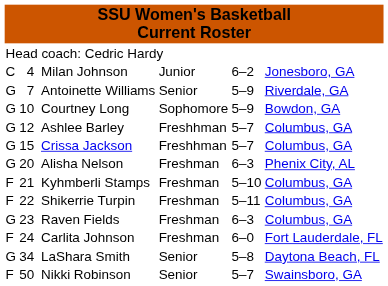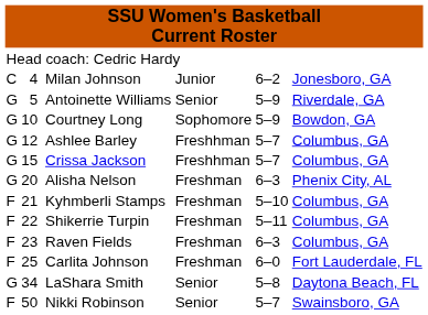 <table>
 <tr align="center" bgcolor="#CC5500">
 <td colspan=8><big><span><strong>SSU Women's Basketball</strong><br><strong>Current Roster</strong></span></big> </td>
 </tr>
 <tr>
 <td colspan=6>Head coach: Cedric Hardy</td>
 </tr>
 <tr>
 <td>C</td>
 <td align="right">4</td>
 <td></td>
 <td>Milan Johnson</td>
 <td>Junior</td>
 <td>6–2</td>
 <td><a href='#'>Jonesboro, GA</a></td>
 </tr>
 <tr>
 <td>G</td>
-<td align="right">7</td>
+<td align="right">5</td>
 <td></td>
 <td>Antoinette Williams</td>
 <td>Senior</td>
 <td>5–9</td>
 <td><a href='#'>Riverdale, GA</a></td>
 </tr>
 <tr>
 <td>G</td>
 <td align="right">10</td>
 <td></td>
 <td>Courtney Long</td>
 <td>Sophomore</td>
 <td>5–9</td>
 <td><a href='#'>Bowdon, GA</a></td>
 </tr>
 <tr>
 <td>G</td>
 <td align="right">12</td>
 <td></td>
 <td>Ashlee Barley</td>
 <td>Freshhman</td>
 <td>5–7</td>
 <td><a href='#'>Columbus, GA</a></td>
 </tr>
 <tr>
 <td>G</td>
 <td align="right">15</td>
 <td></td>
 <td><a href='#'>Crissa Jackson</a></td>
 <td>Freshhman</td>
 <td>5–7</td>
 <td><a href='#'>Columbus, GA</a></td>
 </tr>
 <tr>
 <td>G</td>
 <td align="right">20</td>
 <td></td>
 <td>Alisha Nelson</td>
 <td>Freshman</td>
 <td>6–3</td>
 <td><a href='#'>Phenix City, AL</a></td>
 </tr>
 <tr>
 <td>F</td>
 <td align="right">21</td>
 <td></td>
 <td>Kyhmberli Stamps</td>
 <td>Freshman</td>
 <td>5–10</td>
 <td><a href='#'>Columbus, GA</a></td>
 </tr>
 <tr>
 <td>F</td>
 <td align="right">22</td>
 <td></td>
 <td>Shikerrie Turpin</td>
 <td>Freshman</td>
 <td>5–11</td>
 <td><a href='#'>Columbus, GA</a></td>
 </tr>
 <tr>
-<td>G</td>
+<td>F</td>
 <td align="right">23</td>
 <td></td>
 <td>Raven Fields</td>
 <td>Freshman</td>
 <td>6–3</td>
 <td><a href='#'>Columbus, GA</a></td>
 </tr>
 <tr>
 <td>F</td>
-<td align="right">24</td>
+<td align="right">25</td>
 <td></td>
 <td>Carlita Johnson</td>
 <td>Freshman</td>
 <td>6–0</td>
 <td><a href='#'>Fort Lauderdale, FL</a></td>
 </tr>
 <tr>
 <td>G</td>
 <td align="right">34</td>
 <td></td>
 <td>LaShara Smith</td>
 <td>Senior</td>
 <td>5–8</td>
 <td><a href='#'>Daytona Beach, FL</a></td>
 </tr>
 <tr>
 <td>F</td>
 <td align="right">50</td>
 <td></td>
 <td>Nikki Robinson</td>
 <td>Senior</td>
 <td>5–7</td>
 <td><a href='#'>Swainsboro, GA</a></td>
 </tr>
 </table>
